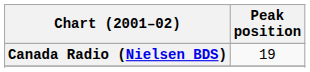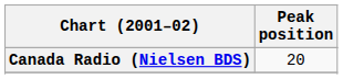 <table class="wikitable sortable plainrowheaders" style="text-align:center">
 <tr>
 <th scope="col">Chart (2001–02)</th>
 <th scope="col">Peak<br>position</th>
 </tr>
 <tr>
 </tr>
 <tr>
 </tr>
 <tr>
 </tr>
 <tr>
 <th scope="row">Canada Radio (<a href='#'>Nielsen BDS</a>)</th>
-<td>19</td>
+<td>20</td>
 </tr>
 <tr>
 </tr>
 <tr>
 </tr>
 <tr>
 </tr>
 <tr>
 </tr>
 <tr>
 </tr>
 <tr>
 </tr>
 <tr>
 </tr>
 <tr>
 </tr>
 <tr>
 </tr>
 <tr>
 </tr>
 <tr>
 </tr>
 </table>
